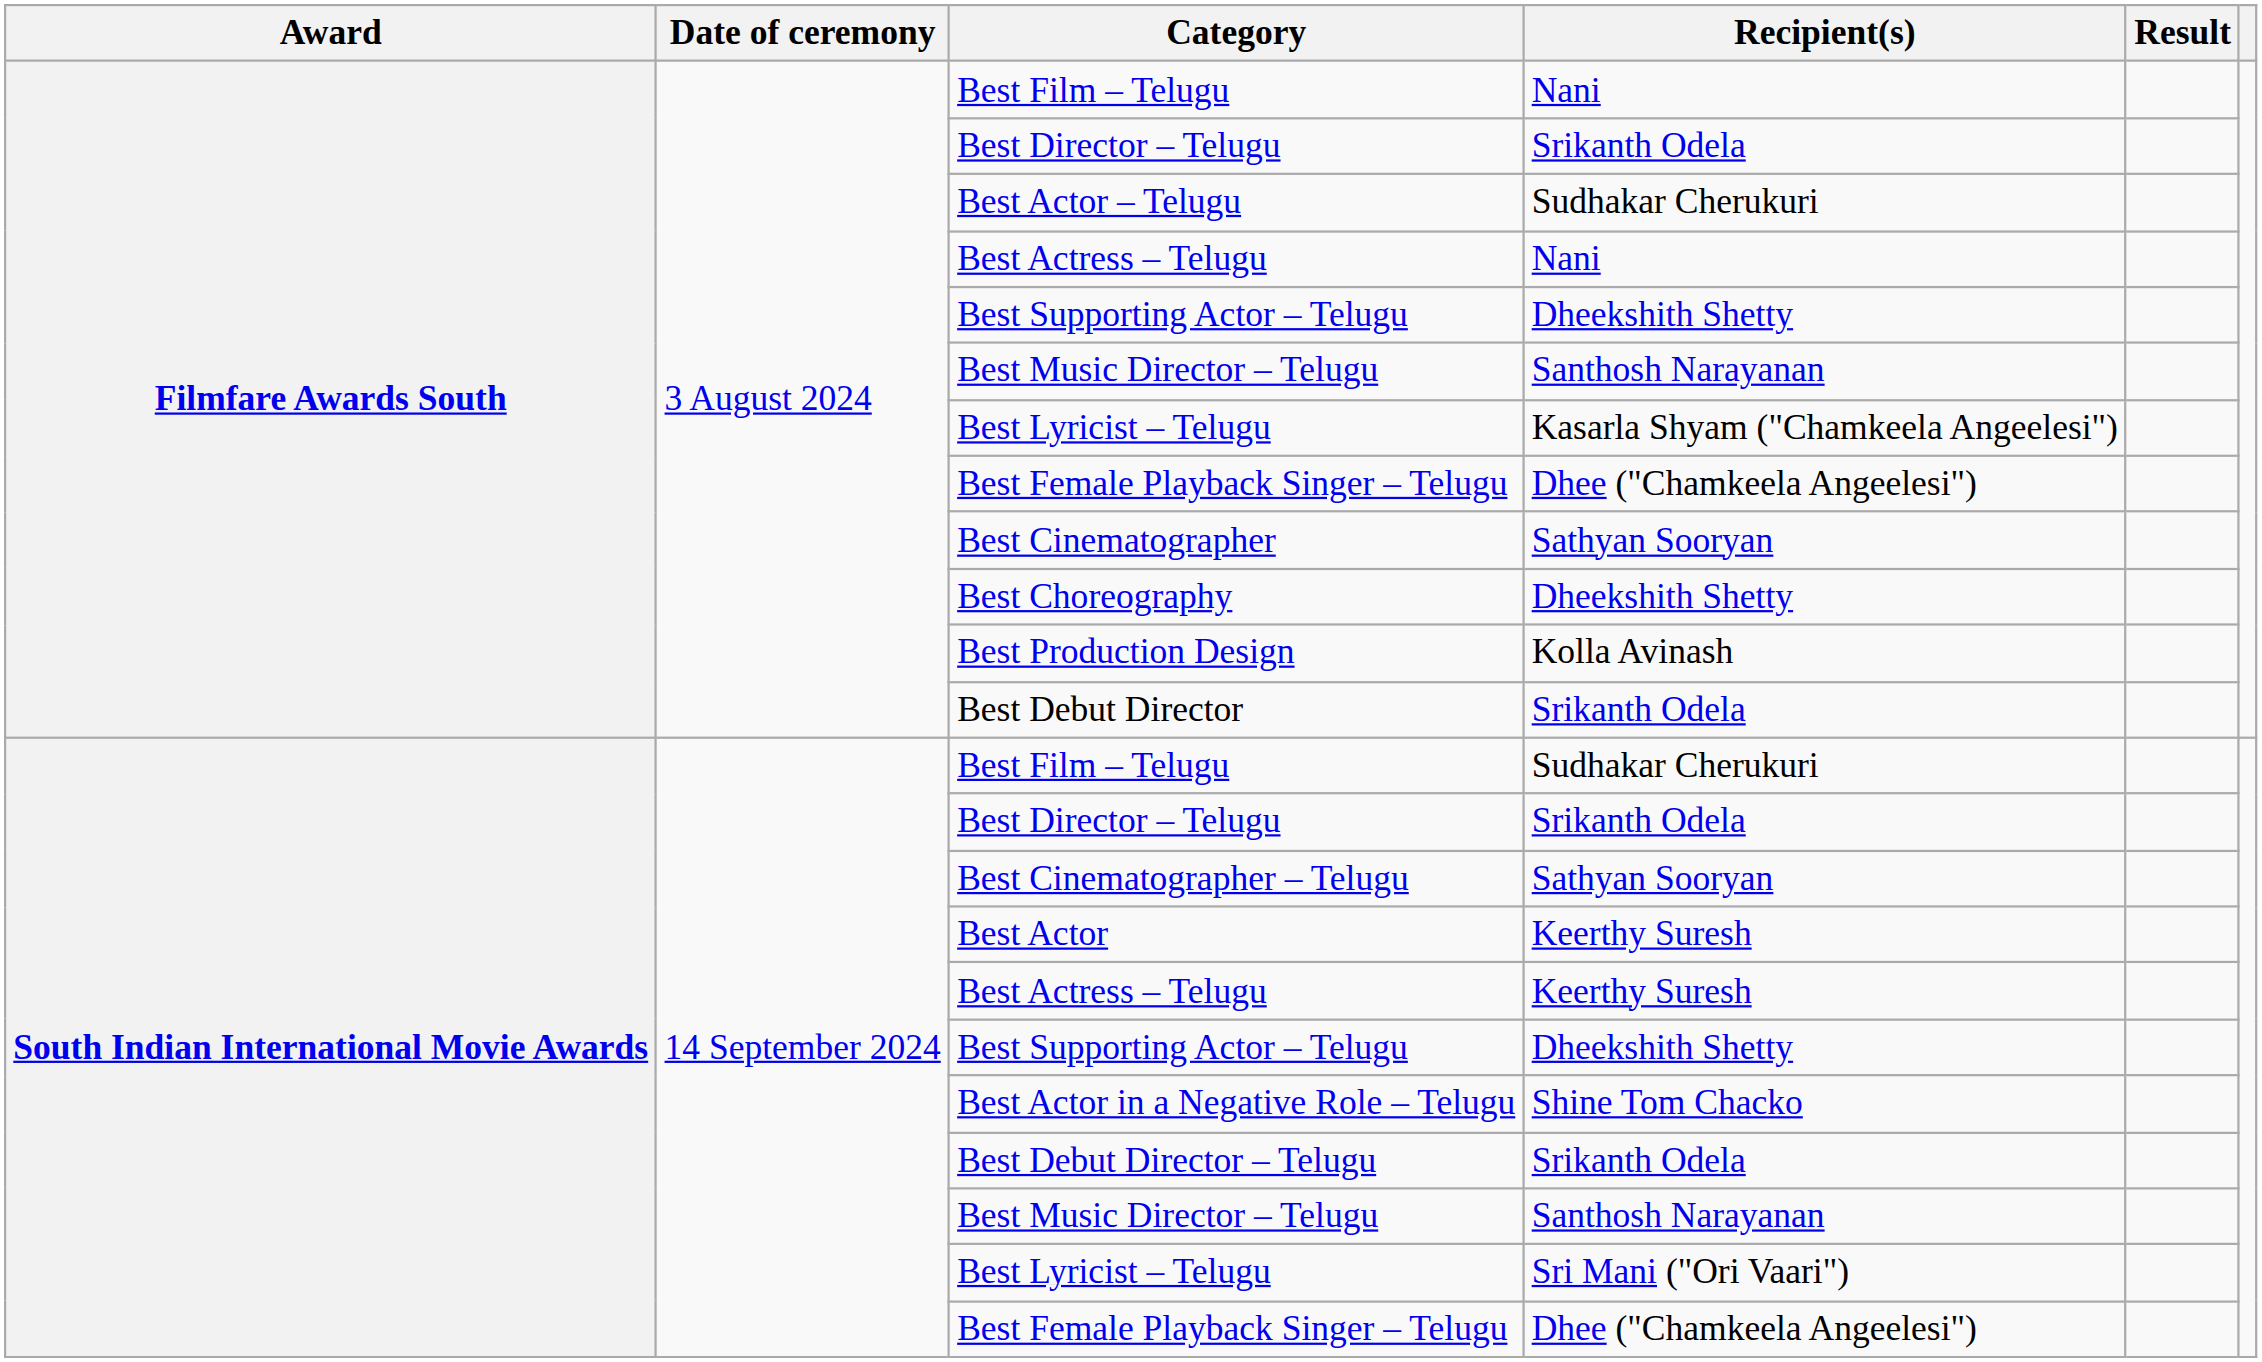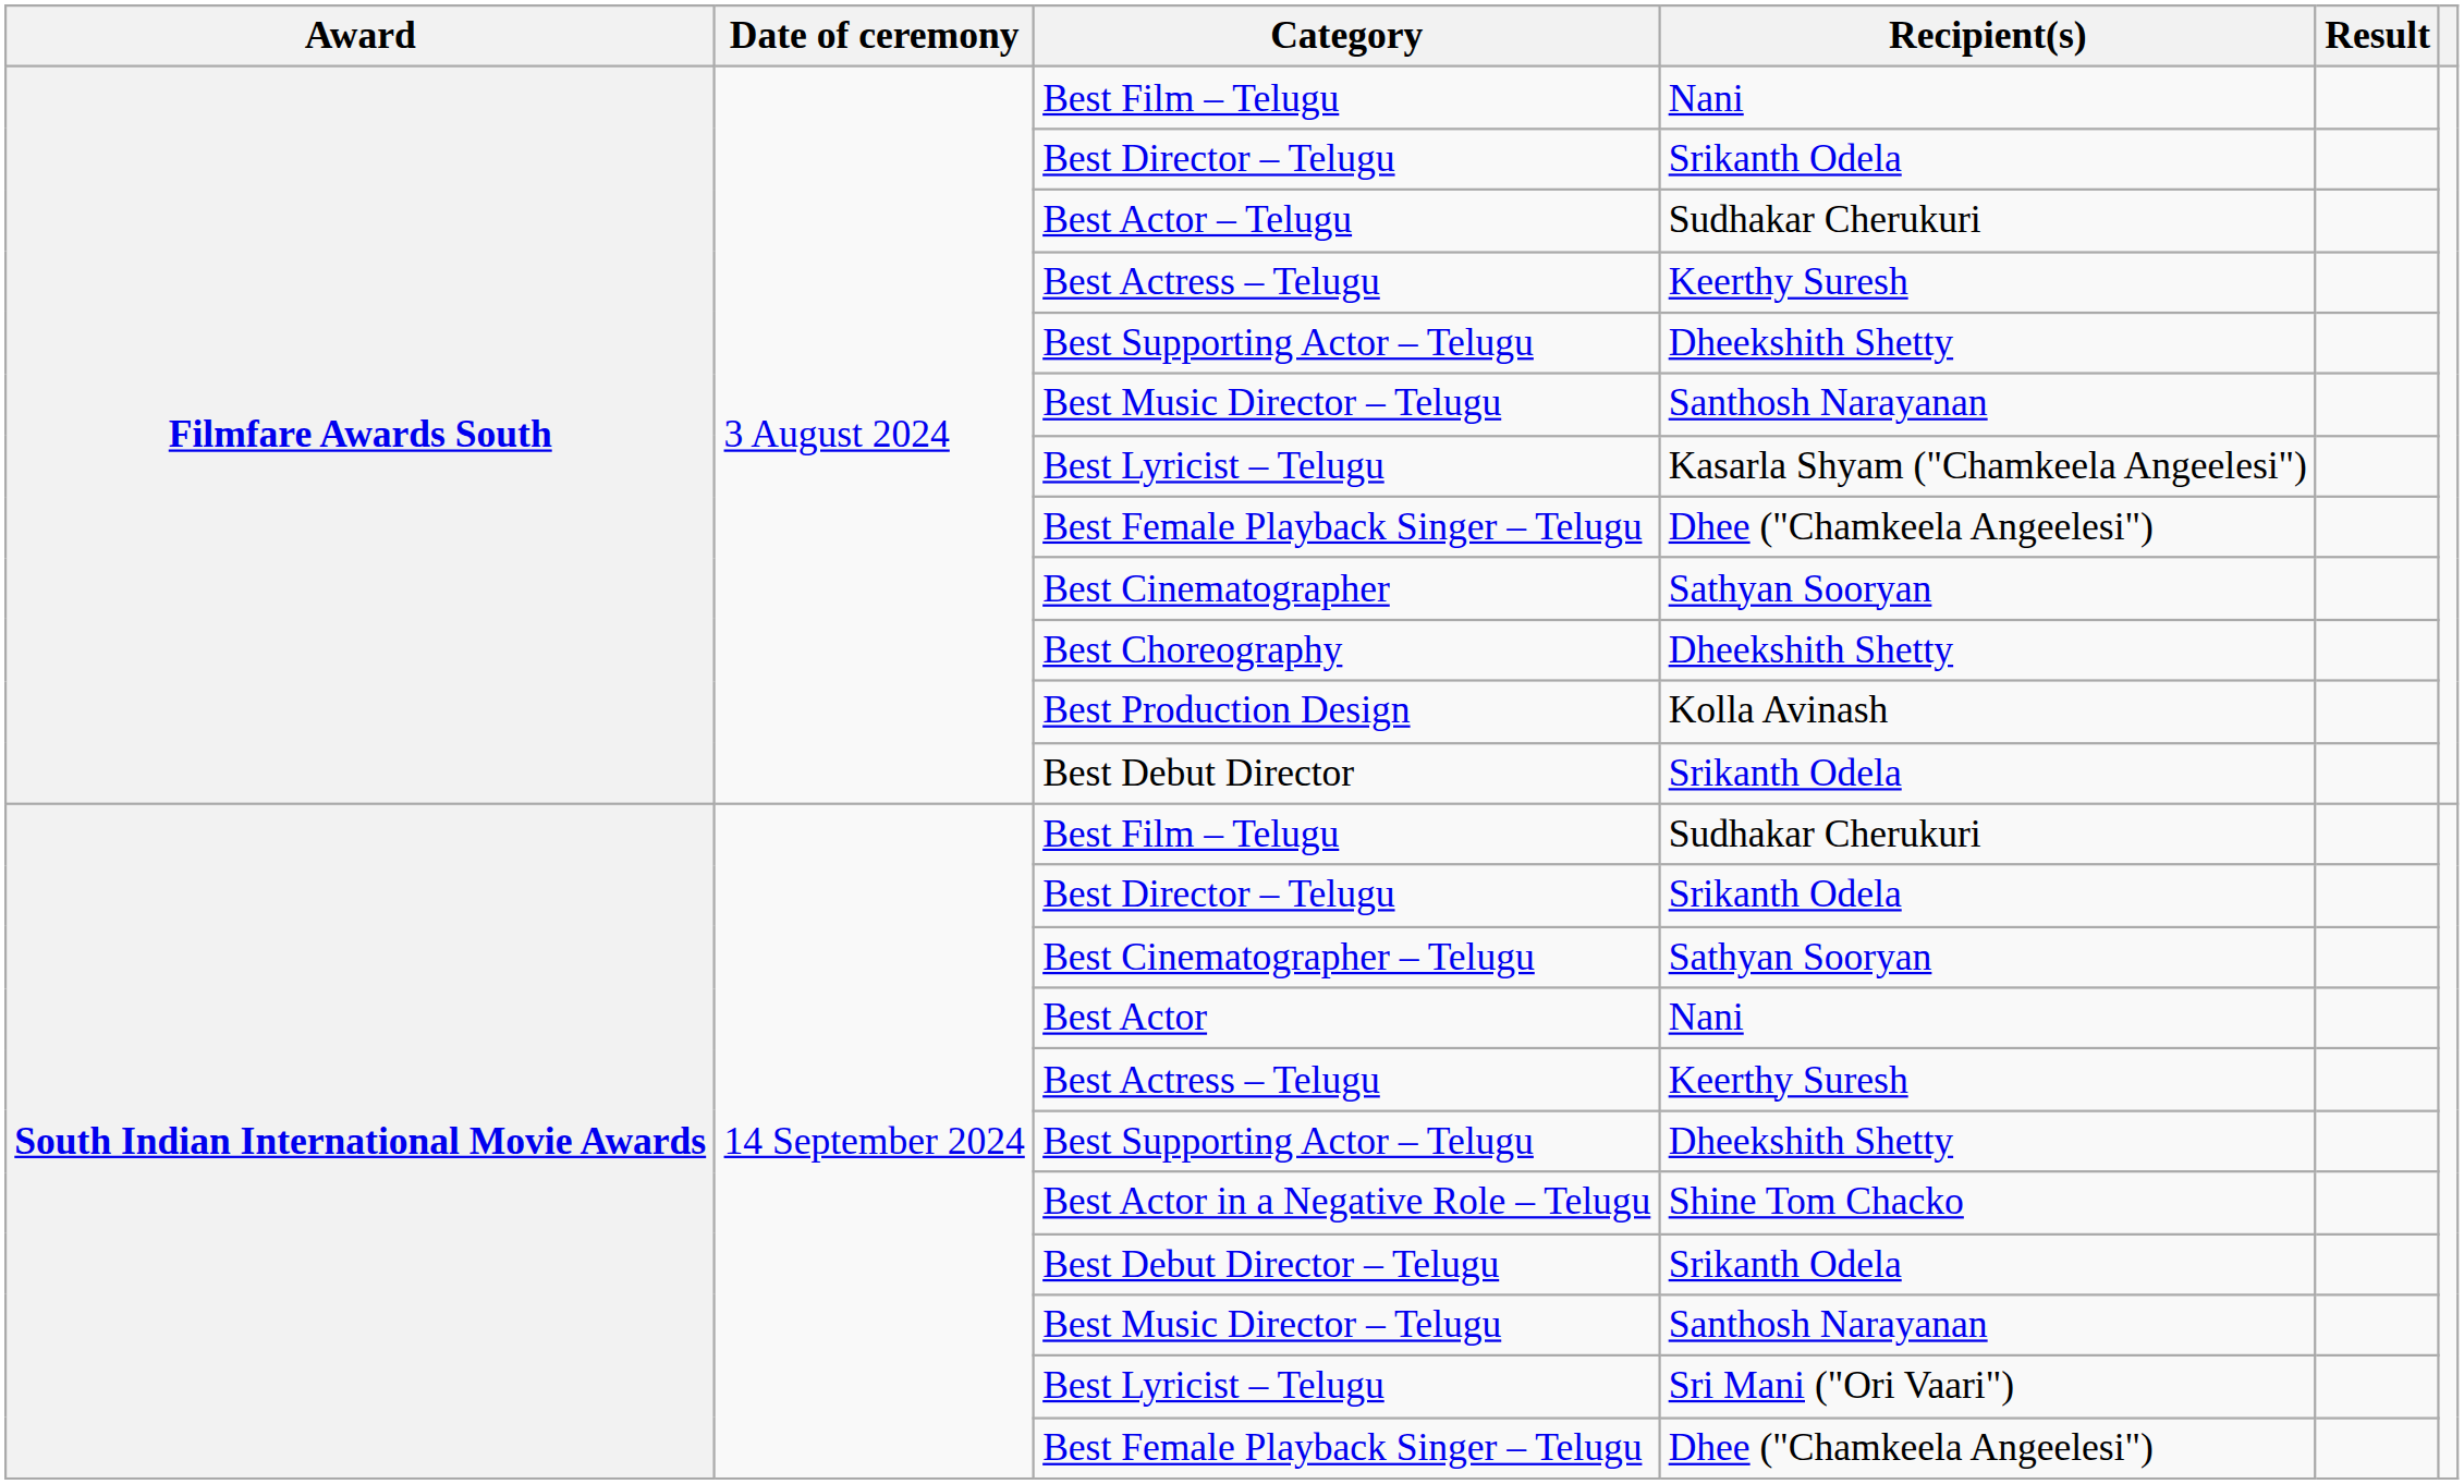 <table class="wikitable plainrowheaders sortable">
 <tr>
 <th scope="col">Award</th>
 <th scope="col">Date of ceremony</th>
 <th scope="col">Category</th>
 <th scope="col">Recipient(s)</th>
 <th scope="col">Result</th>
 <th scope="col" class="unsortable"></th>
 </tr>
 <tr>
 <th rowspan="12" scope="row"><a href='#'>Filmfare Awards South</a></th>
 <td rowspan="12"><a href='#'>3 August 2024</a></td>
 <td><a href='#'>Best Film – Telugu</a></td>
 <td><a href='#'>Nani</a></td>
 <td></td>
 <td rowspan="12"></td>
 </tr>
 <tr>
 <td><a href='#'>Best Director – Telugu</a></td>
 <td><a href='#'>Srikanth Odela</a></td>
 <td></td>
 </tr>
 <tr>
 <td><a href='#'>Best Actor – Telugu</a></td>
 <td>Sudhakar Cherukuri</td>
 <td></td>
 </tr>
 <tr>
 <td><a href='#'>Best Actress – Telugu</a></td>
-<td><a href='#'>Nani</a></td>
+<td><a href='#'>Keerthy Suresh</a></td>
 <td></td>
 </tr>
 <tr>
 <td><a href='#'>Best Supporting Actor – Telugu</a></td>
 <td><a href='#'>Dheekshith Shetty</a></td>
 <td></td>
 </tr>
 <tr>
 <td><a href='#'>Best Music Director – Telugu</a></td>
 <td><a href='#'>Santhosh Narayanan</a></td>
 <td></td>
 </tr>
 <tr>
 <td><a href='#'>Best Lyricist – Telugu</a></td>
 <td>Kasarla Shyam ("Chamkeela Angeelesi")</td>
 <td></td>
 </tr>
 <tr>
 <td><a href='#'>Best Female Playback Singer – Telugu</a></td>
 <td><a href='#'>Dhee</a> ("Chamkeela Angeelesi")</td>
 <td></td>
 </tr>
 <tr>
 <td><a href='#'>Best Cinematographer</a></td>
 <td><a href='#'>Sathyan Sooryan</a></td>
 <td></td>
 </tr>
 <tr>
 <td><a href='#'>Best Choreography</a></td>
 <td><a href='#'>Dheekshith Shetty</a></td>
 <td></td>
 </tr>
 <tr>
 <td><a href='#'>Best Production Design</a></td>
 <td>Kolla Avinash</td>
 <td></td>
 </tr>
 <tr>
 <td>Best Debut Director</td>
 <td><a href='#'>Srikanth Odela</a></td>
 <td></td>
 </tr>
 <tr>
 <th rowspan="11" scope="row"><a href='#'>South Indian International Movie Awards</a></th>
 <td rowspan="11"><a href='#'>14 September 2024</a></td>
 <td><a href='#'>Best Film – Telugu</a></td>
 <td>Sudhakar Cherukuri</td>
 <td></td>
 <td rowspan="11"></td>
 </tr>
 <tr>
 <td><a href='#'>Best Director – Telugu</a></td>
 <td><a href='#'>Srikanth Odela</a></td>
 <td></td>
 </tr>
 <tr>
 <td><a href='#'>Best Cinematographer – Telugu</a></td>
 <td><a href='#'>Sathyan Sooryan</a></td>
 <td></td>
 </tr>
 <tr>
 <td><a href='#'>Best Actor</a></td>
-<td><a href='#'>Keerthy Suresh</a></td>
+<td><a href='#'>Nani</a></td>
 <td></td>
 </tr>
 <tr>
 <td><a href='#'>Best Actress – Telugu</a></td>
 <td><a href='#'>Keerthy Suresh</a></td>
 <td></td>
 </tr>
 <tr>
 <td><a href='#'>Best Supporting Actor – Telugu</a></td>
 <td><a href='#'>Dheekshith Shetty</a></td>
 <td></td>
 </tr>
 <tr>
 <td><a href='#'>Best Actor in a Negative Role – Telugu</a></td>
 <td><a href='#'>Shine Tom Chacko</a></td>
 <td></td>
 </tr>
 <tr>
 <td><a href='#'>Best Debut Director – Telugu</a></td>
 <td><a href='#'>Srikanth Odela</a></td>
 <td></td>
 </tr>
 <tr>
 <td><a href='#'>Best Music Director – Telugu</a></td>
 <td><a href='#'>Santhosh Narayanan</a></td>
 <td></td>
 </tr>
 <tr>
 <td><a href='#'>Best Lyricist – Telugu</a></td>
 <td><a href='#'>Sri Mani</a> ("Ori Vaari")</td>
 <td></td>
 </tr>
 <tr>
 <td><a href='#'>Best Female Playback Singer – Telugu</a></td>
 <td><a href='#'>Dhee</a> ("Chamkeela Angeelesi")</td>
 <td></td>
 </tr>
 </table>
